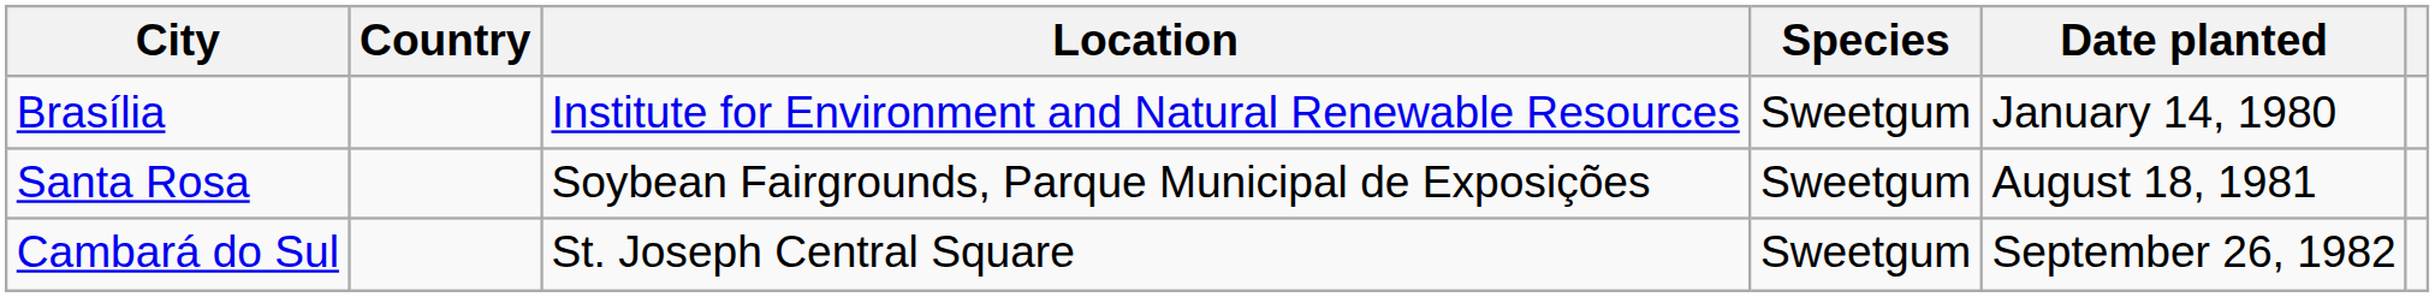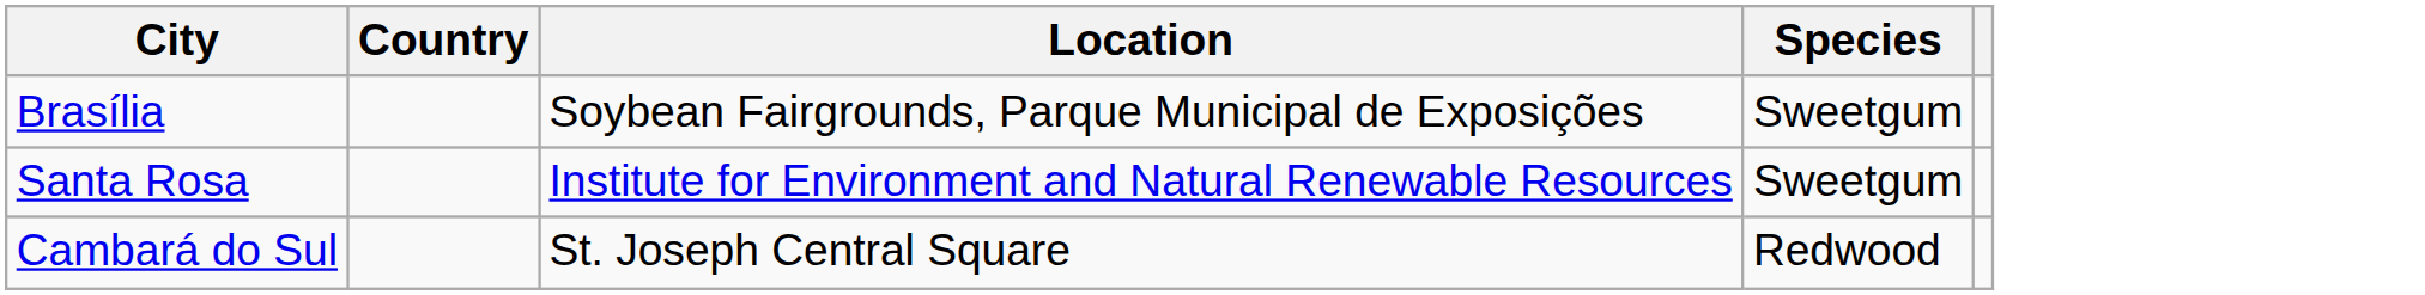 <table class="wikitable sortable plainrowheaders">
 <tr>
 <th scope="col">City</th>
 <th scope="col">Country</th>
 <th scope="col">Location</th>
 <th scope="col">Species</th>
-<th scope="col">Date planted</th>
 <th scope="col" class="unsortable"></th>
 </tr>
 <tr>
 <td><a href='#'>Brasília</a></td>
 <td></td>
-<td><a href='#'>Institute for Environment and Natural Renewable Resources</a></td>
+<td>Soybean Fairgrounds, Parque Municipal de Exposições</td>
 <td>Sweetgum</td>
-<td>January 14, 1980</td>
 <td></td>
 </tr>
 <tr>
 <td><a href='#'>Santa Rosa</a></td>
 <td></td>
-<td>Soybean Fairgrounds, Parque Municipal de Exposições</td>
+<td><a href='#'>Institute for Environment and Natural Renewable Resources</a></td>
 <td>Sweetgum</td>
-<td>August 18, 1981</td>
 <td></td>
 </tr>
 <tr>
 <td><a href='#'>Cambará do Sul</a></td>
 <td></td>
 <td>St. Joseph Central Square</td>
-<td>Sweetgum</td>
-<td>September 26, 1982</td>
+<td>Redwood</td>
 <td></td>
 </tr>
 </table>
